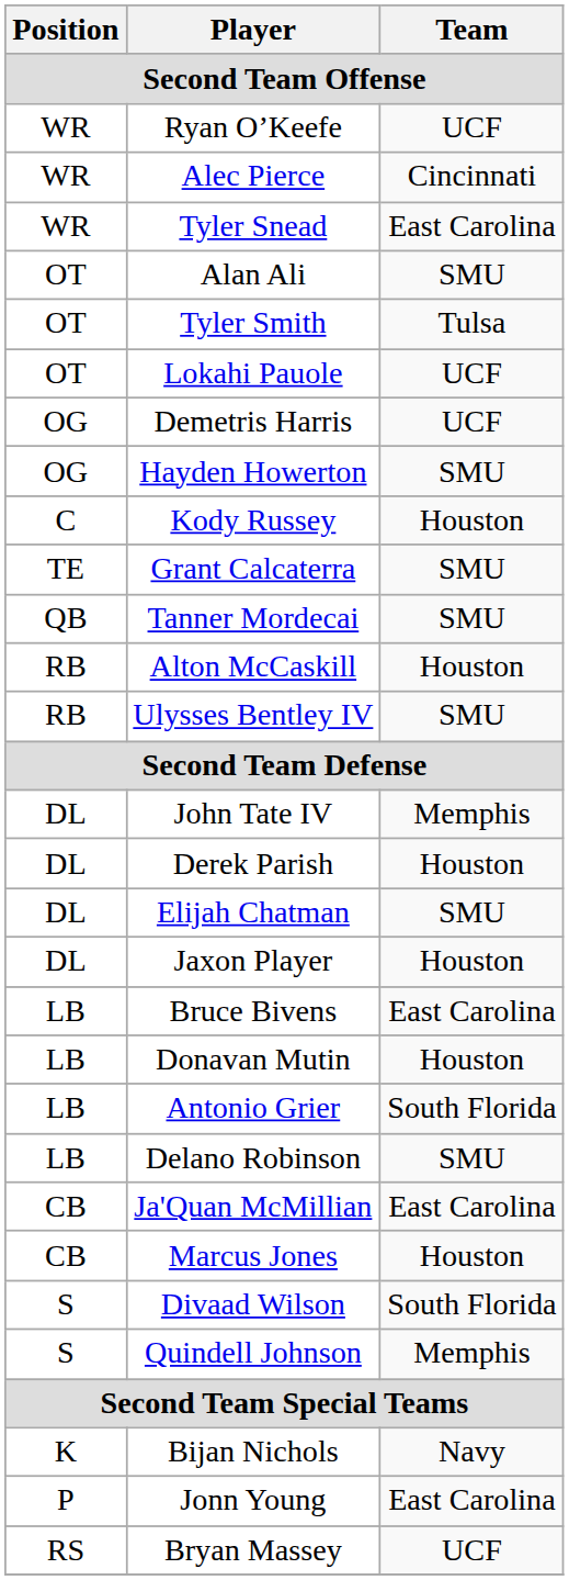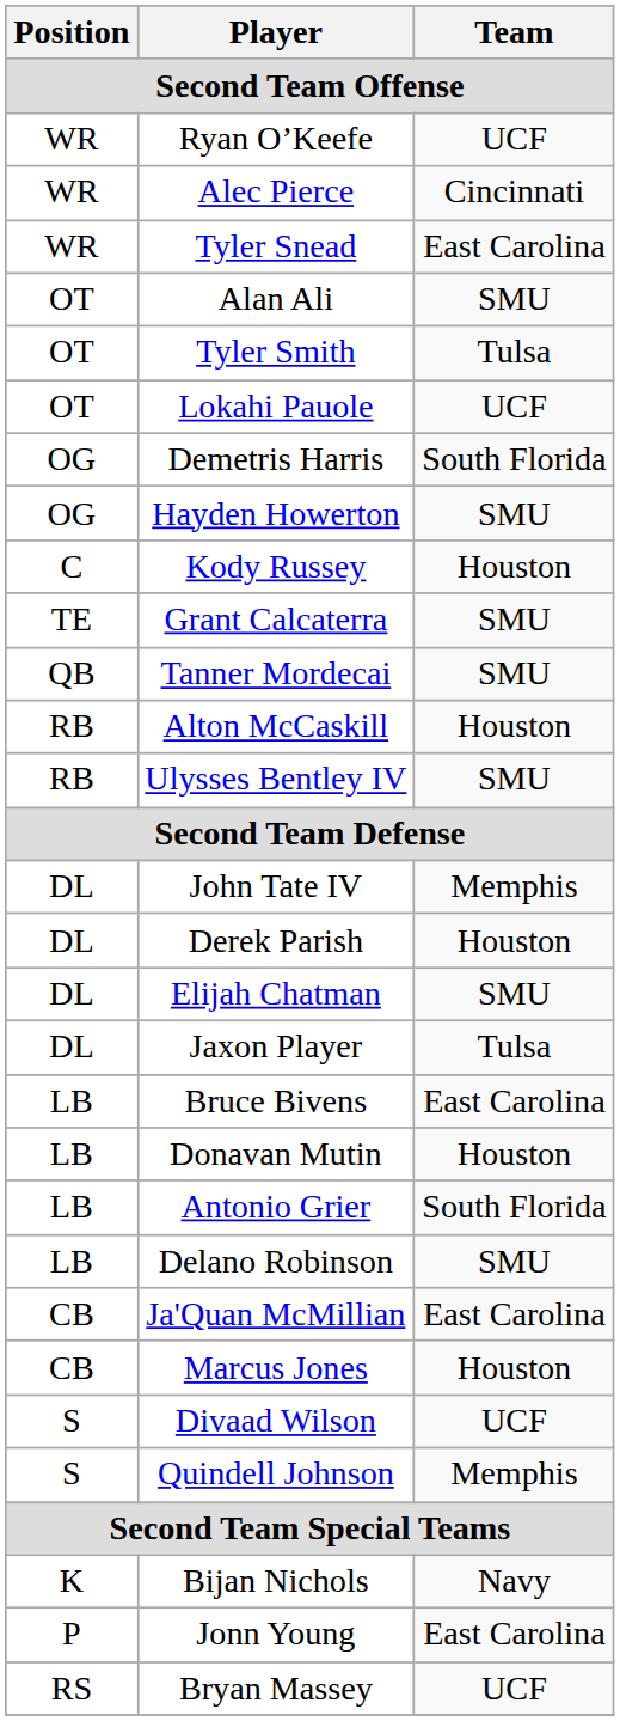 <table class="wikitable" border="0">
 <tr>
 <th>Position</th>
 <th>Player</th>
 <th>Team</th>
 </tr>
 <tr>
 <td colspan="3" style="text-align:center; background:#ddd;"><strong>Second Team Offense</strong></td>
 </tr>
 <tr style="text-align:center;">
 <td style="background:white">WR</td>
 <td style="background:white">Ryan O’Keefe</td>
 <td style=>UCF</td>
 </tr>
 <tr style="text-align:center;">
 <td style="background:white">WR</td>
 <td style="background:white"><a href='#'>Alec Pierce</a></td>
 <td style=>Cincinnati</td>
 </tr>
 <tr style="text-align:center;">
 <td style="background:white">WR</td>
 <td style="background:white"><a href='#'>Tyler Snead</a></td>
 <td style=>East Carolina</td>
 </tr>
 <tr style="text-align:center;">
 <td style="background:white">OT</td>
 <td style="background:white">Alan Ali</td>
 <td style=>SMU</td>
 </tr>
 <tr style="text-align:center;">
 <td style="background:white">OT</td>
 <td style="background:white"><a href='#'>Tyler Smith</a></td>
 <td style=>Tulsa</td>
 </tr>
 <tr style="text-align:center;">
 <td style="background:white">OT</td>
 <td style="background:white"><a href='#'>Lokahi Pauole</a></td>
 <td style=>UCF</td>
 </tr>
 <tr style="text-align:center;">
 <td style="background:white">OG</td>
 <td style="background:white">Demetris Harris</td>
-<td style=>UCF</td>
+<td style=>South Florida</td>
 </tr>
 <tr style="text-align:center;">
 <td style="background:white">OG</td>
 <td style="background:white"><a href='#'>Hayden Howerton</a></td>
 <td style=>SMU</td>
 </tr>
 <tr style="text-align:center;">
 <td style="background:white">C</td>
 <td style="background:white"><a href='#'>Kody Russey</a></td>
 <td style=>Houston</td>
 </tr>
 <tr style="text-align:center;">
 <td style="background:white">TE</td>
 <td style="background:white"><a href='#'>Grant Calcaterra</a></td>
 <td style=>SMU</td>
 </tr>
 <tr style="text-align:center;">
 <td style="background:white">QB</td>
 <td style="background:white"><a href='#'>Tanner Mordecai</a></td>
 <td style=>SMU</td>
 </tr>
 <tr style="text-align:center;">
 <td style="background:white">RB</td>
 <td style="background:white"><a href='#'>Alton McCaskill</a></td>
 <td style=>Houston</td>
 </tr>
 <tr style="text-align:center;">
 <td style="background:white">RB</td>
 <td style="background:white"><a href='#'>Ulysses Bentley IV</a></td>
 <td style=>SMU</td>
 </tr>
 <tr>
 <td colspan="3" style="text-align:center; background:#ddd;"><strong>Second Team Defense</strong></td>
 </tr>
 <tr style="text-align:center;">
 <td style="background:white">DL</td>
 <td style="background:white">John Tate IV</td>
 <td style=>Memphis</td>
 </tr>
 <tr style="text-align:center;">
 <td style="background:white">DL</td>
 <td style="background:white">Derek Parish</td>
 <td style=>Houston</td>
 </tr>
 <tr style="text-align:center;">
 <td style="background:white">DL</td>
 <td style="background:white"><a href='#'>Elijah Chatman</a></td>
 <td style=>SMU</td>
 </tr>
 <tr style="text-align:center;">
 <td style="background:white">DL</td>
 <td style="background:white">Jaxon Player</td>
-<td style=>Houston</td>
+<td style=>Tulsa</td>
 </tr>
 <tr style="text-align:center;">
 <td style="background:white">LB</td>
 <td style="background:white">Bruce Bivens</td>
 <td style=>East Carolina</td>
 </tr>
 <tr style="text-align:center;">
 <td style="background:white">LB</td>
 <td style="background:white">Donavan Mutin</td>
 <td style=>Houston</td>
 </tr>
 <tr style="text-align:center;">
 <td style="background:white">LB</td>
 <td style="background:white"><a href='#'>Antonio Grier</a></td>
 <td style=>South Florida</td>
 </tr>
 <tr style="text-align:center;">
 <td style="background:white">LB</td>
 <td style="background:white">Delano Robinson</td>
 <td style=>SMU</td>
 </tr>
 <tr style="text-align:center;">
 <td style="background:white">CB</td>
 <td style="background:white"><a href='#'>Ja'Quan McMillian</a></td>
 <td style=>East Carolina</td>
 </tr>
 <tr style="text-align:center;">
 <td style="background:white">CB</td>
 <td style="background:white"><a href='#'>Marcus Jones</a></td>
 <td style=>Houston</td>
 </tr>
 <tr style="text-align:center;">
 <td style="background:white">S</td>
 <td style="background:white"><a href='#'>Divaad Wilson</a></td>
-<td style=>South Florida</td>
+<td style=>UCF</td>
 </tr>
 <tr style="text-align:center;">
 <td style="background:white">S</td>
 <td style="background:white"><a href='#'>Quindell Johnson</a></td>
 <td style=>Memphis</td>
 </tr>
 <tr>
 <td colspan="3" style="text-align:center; background:#ddd;"><strong>Second Team Special Teams</strong></td>
 </tr>
 <tr style="text-align:center;">
 <td style="background:white">K</td>
 <td style="background:white">Bijan Nichols</td>
 <td style=>Navy</td>
 </tr>
 <tr style="text-align:center;">
 <td style="background:white">P</td>
 <td style="background:white">Jonn Young</td>
 <td style=>East Carolina</td>
 </tr>
 <tr style="text-align:center;">
 <td style="background:white">RS</td>
 <td style="background:white">Bryan Massey</td>
 <td style=>UCF</td>
 </tr>
 <tr style="text-align:center;">
 </tr>
 </table>
